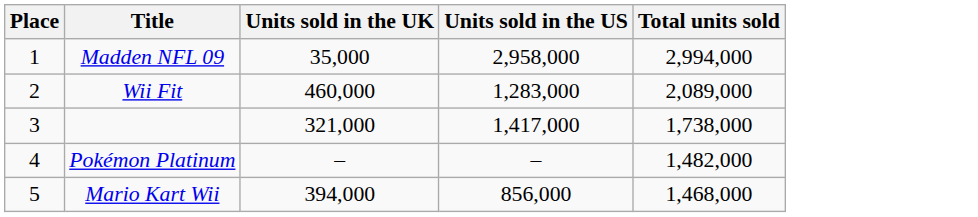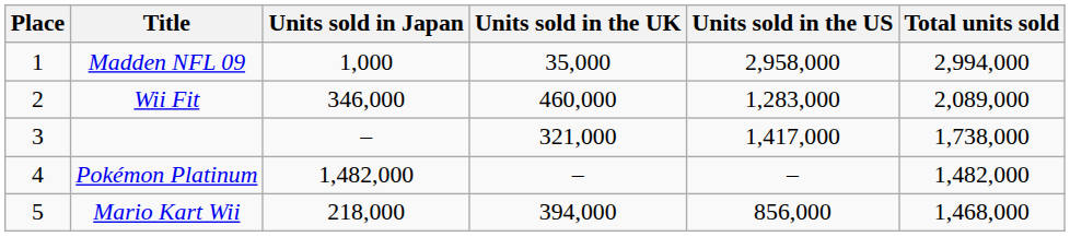 <table class="wikitable sortable" style="text-align:center">
 <tr>
 <th>Place</th>
 <th>Title</th>
+<th>Units sold in Japan</th>
 <th>Units sold in the UK</th>
 <th>Units sold in the US</th>
 <th>Total units sold</th>
 </tr>
 <tr>
 <td>1</td>
 <td><em><a href='#'>Madden NFL 09</a></em></td>
+<td>1,000</td>
 <td>35,000</td>
 <td>2,958,000</td>
 <td>2,994,000</td>
 </tr>
 <tr>
 <td>2</td>
 <td><em><a href='#'>Wii Fit</a></em></td>
+<td>346,000</td>
 <td>460,000</td>
 <td>1,283,000</td>
 <td>2,089,000</td>
 </tr>
 <tr>
 <td>3</td>
 <td></td>
+<td>–</td>
 <td>321,000</td>
 <td>1,417,000</td>
 <td>1,738,000</td>
 </tr>
 <tr>
 <td>4</td>
 <td><em><a href='#'>Pokémon Platinum</a></em></td>
+<td>1,482,000</td>
 <td>–</td>
 <td>–</td>
 <td>1,482,000</td>
 </tr>
 <tr>
 <td>5</td>
 <td><em><a href='#'>Mario Kart Wii</a></em></td>
+<td>218,000</td>
 <td>394,000</td>
 <td>856,000</td>
 <td>1,468,000</td>
 </tr>
 </table>
